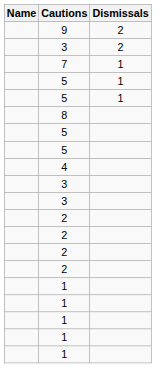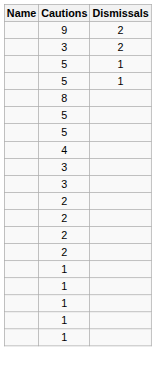 <table class="wikitable sortable" style="text-align:center; font-size:95%">
 <tr>
 <th>Name</th>
 <th>Cautions</th>
 <th>Dismissals</th>
 </tr>
 <tr>
 <td></td>
 <td> 9</td>
 <td> 2</td>
 </tr>
 <tr>
 <td></td>
 <td> 3</td>
 <td> 2</td>
-</tr>
-<tr>
-<td></td>
-<td> 7</td>
-<td> 1</td>
 </tr>
 <tr>
 <td></td>
 <td> 5</td>
 <td> 1</td>
 </tr>
 <tr>
 <td></td>
 <td> 5</td>
 <td> 1</td>
 </tr>
 <tr>
 <td></td>
 <td> 8</td>
 <td></td>
 </tr>
 <tr>
 <td></td>
 <td> 5</td>
 <td></td>
 </tr>
 <tr>
 <td></td>
 <td> 5</td>
 <td></td>
 </tr>
 <tr>
 <td></td>
 <td> 4</td>
 <td></td>
 </tr>
 <tr>
 <td></td>
 <td> 3</td>
 <td></td>
 </tr>
 <tr>
 <td></td>
 <td> 3</td>
 <td></td>
 </tr>
 <tr>
 <td></td>
 <td> 2</td>
 <td></td>
 </tr>
 <tr>
 <td></td>
 <td> 2</td>
 <td></td>
 </tr>
 <tr>
 <td></td>
 <td> 2</td>
 <td></td>
 </tr>
 <tr>
 <td></td>
 <td> 2</td>
 <td></td>
 </tr>
 <tr>
 <td></td>
 <td> 1</td>
 <td></td>
 </tr>
 <tr>
 <td></td>
 <td> 1</td>
 <td></td>
 </tr>
 <tr>
 <td></td>
 <td> 1</td>
 <td></td>
 </tr>
 <tr>
 <td></td>
 <td> 1</td>
 <td></td>
 </tr>
 <tr>
 <td></td>
 <td> 1</td>
 <td></td>
 </tr>
 </table>
